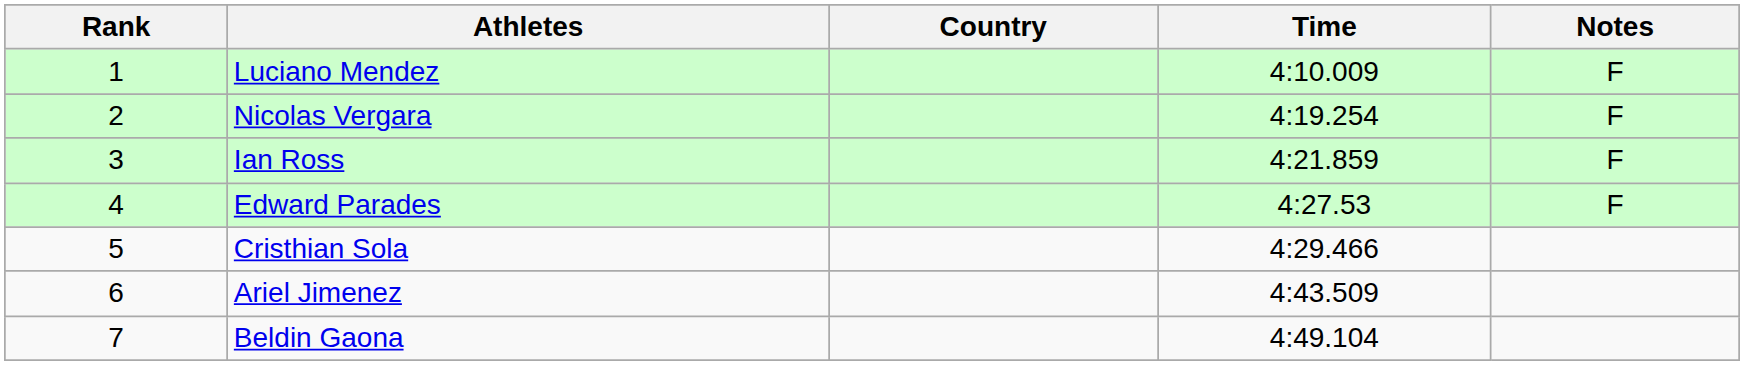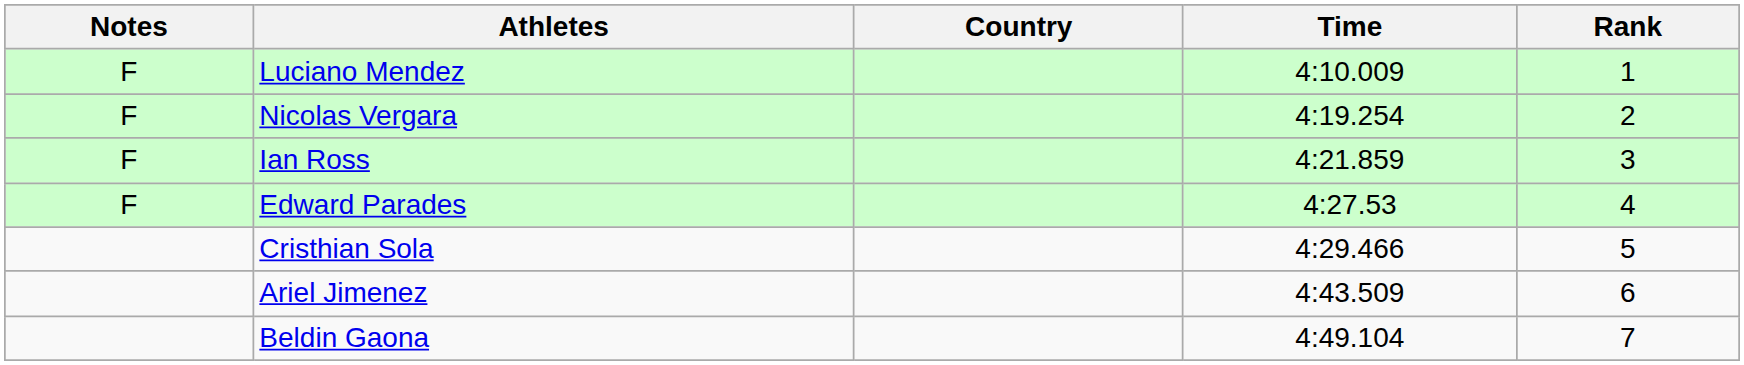 <table class="wikitable" width=50% style="text-align:center">
 <tr>
-<th>Rank</th>
+<th>Notes</th>
 <th>Athletes</th>
 <th>Country</th>
 <th>Time</th>
-<th>Notes</th>
+<th>Rank</th>
 </tr>
 <tr bgcolor=#ccffcc>
-<td>1</td>
+<td>F</td>
 <td align=left><a href='#'>Luciano Mendez</a></td>
 <td align=left></td>
 <td>4:10.009</td>
-<td>F</td>
+<td>1</td>
 </tr>
 <tr bgcolor=#ccffcc>
-<td>2</td>
+<td>F</td>
 <td align=left><a href='#'>Nicolas Vergara</a></td>
 <td align=left></td>
 <td>4:19.254</td>
-<td>F</td>
+<td>2</td>
 </tr>
 <tr bgcolor=#ccffcc>
-<td>3</td>
+<td>F</td>
 <td align=left><a href='#'>Ian Ross</a></td>
 <td align=left></td>
 <td>4:21.859</td>
-<td>F</td>
+<td>3</td>
 </tr>
 <tr bgcolor=#ccffcc>
-<td>4</td>
+<td>F</td>
 <td align=left><a href='#'>Edward Parades</a></td>
 <td align=left></td>
 <td>4:27.53</td>
-<td>F</td>
+<td>4</td>
 </tr>
 <tr>
-<td>5</td>
+<td></td>
 <td align=left><a href='#'>Cristhian Sola</a></td>
 <td align=left></td>
 <td>4:29.466</td>
-<td></td>
+<td>5</td>
 </tr>
 <tr>
-<td>6</td>
+<td></td>
 <td align=left><a href='#'>Ariel Jimenez</a></td>
 <td align=left></td>
 <td>4:43.509</td>
-<td></td>
+<td>6</td>
 </tr>
 <tr>
-<td>7</td>
+<td></td>
 <td align=left><a href='#'>Beldin Gaona</a></td>
 <td align=left></td>
 <td>4:49.104</td>
-<td></td>
+<td>7</td>
 </tr>
 </table>
